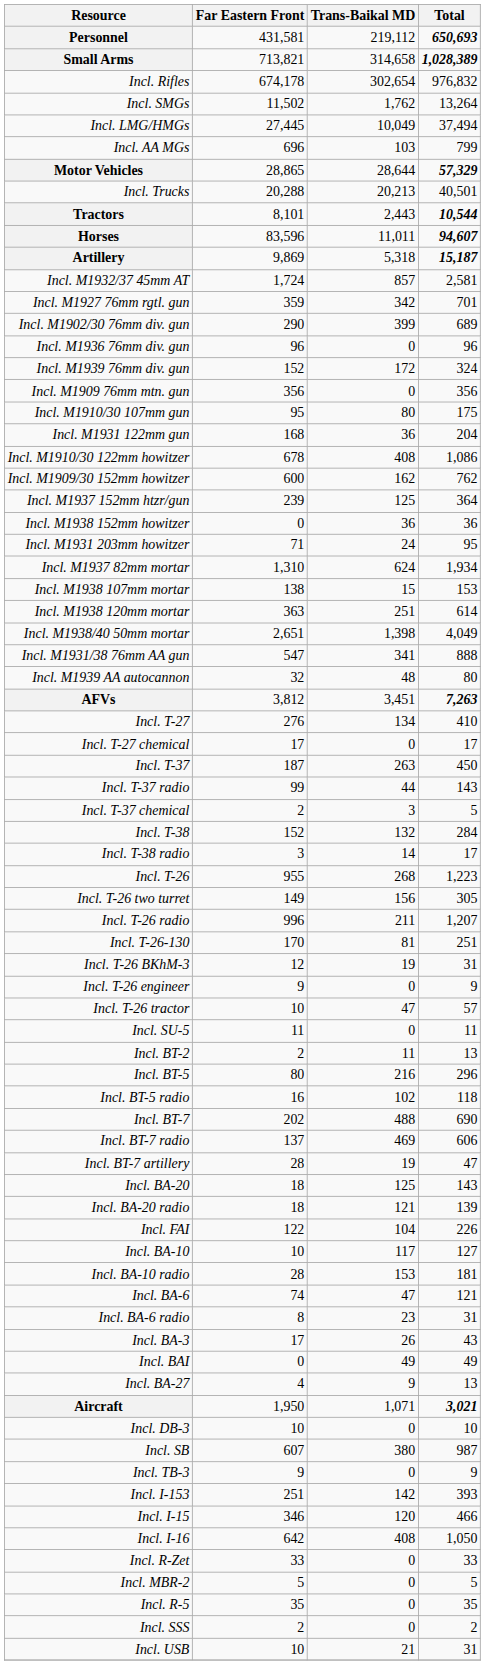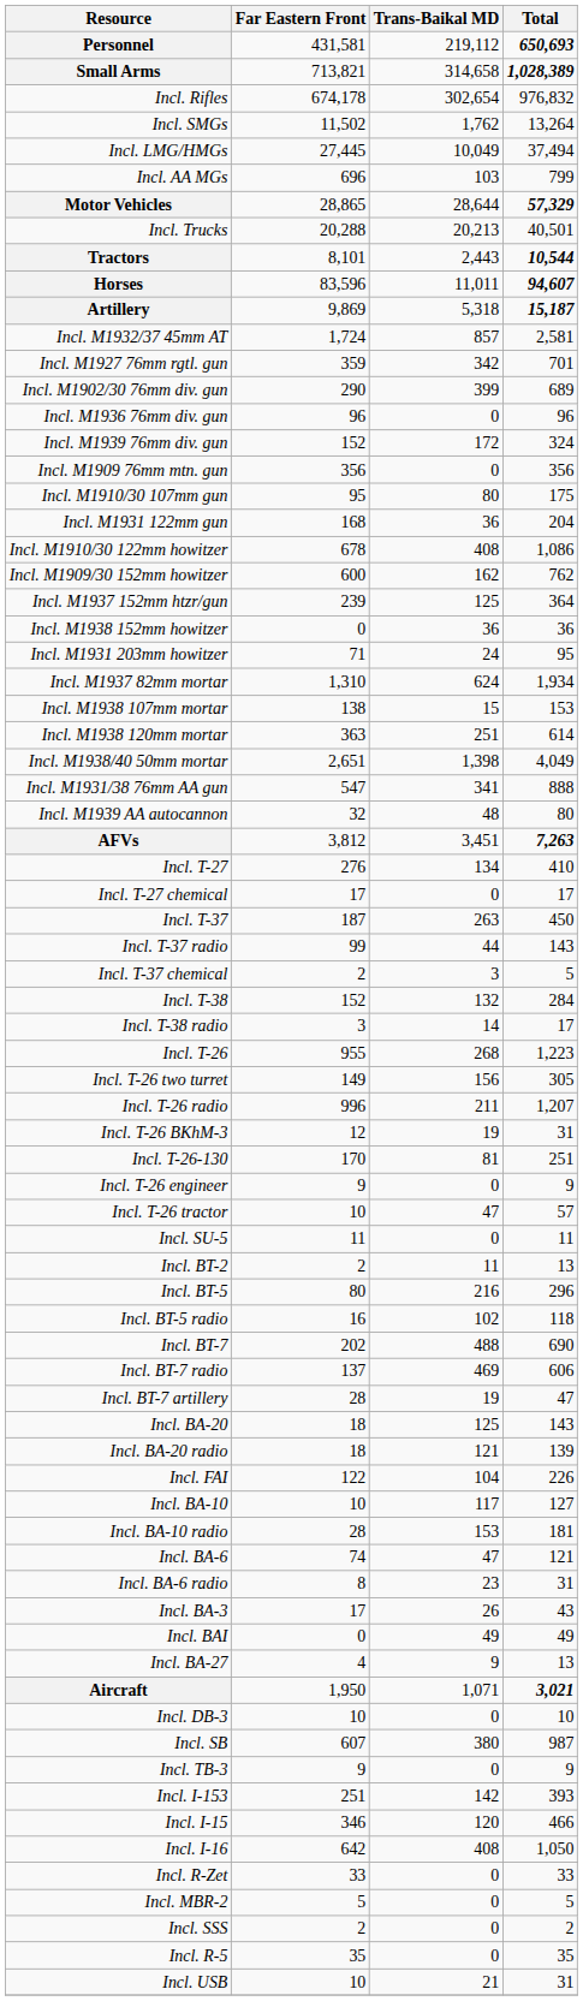 <table class="wikitable mw-collapsible" style=text-align:right>
 <tr>
 <th>Resource</th>
 <th>Far Eastern Front</th>
 <th>Trans-Baikal MD</th>
 <th>Total</th>
 </tr>
 <tr>
 <th>Personnel</th>
 <td>431,581</td>
 <td>219,112</td>
 <td><strong><em>650,693</em></strong></td>
 </tr>
 <tr>
 <th>Small Arms</th>
 <td>713,821</td>
 <td>314,658</td>
 <td><strong><em>1,028,389</em></strong></td>
 </tr>
 <tr>
 <td><em>Incl. Rifles</em></td>
 <td>674,178</td>
 <td>302,654</td>
 <td>976,832</td>
 </tr>
 <tr>
 <td><em>Incl. SMGs</em></td>
 <td>11,502</td>
 <td>1,762</td>
 <td>13,264</td>
 </tr>
 <tr>
 <td><em>Incl. LMG/HMGs</em></td>
 <td>27,445</td>
 <td>10,049</td>
 <td>37,494</td>
 </tr>
 <tr>
 <td><em>Incl. AA MGs</em></td>
 <td>696</td>
 <td>103</td>
 <td>799</td>
 </tr>
 <tr>
 <th>Motor Vehicles</th>
 <td>28,865</td>
 <td>28,644</td>
 <td><strong><em>57,329</em></strong></td>
 </tr>
 <tr>
 <td><em>Incl. Trucks</em></td>
 <td>20,288</td>
 <td>20,213</td>
 <td>40,501</td>
 </tr>
 <tr>
 <th>Tractors</th>
 <td>8,101</td>
 <td>2,443</td>
 <td><strong><em>10,544</em></strong></td>
 </tr>
 <tr>
 <th>Horses</th>
 <td>83,596</td>
 <td>11,011</td>
 <td><strong><em>94,607</em></strong></td>
 </tr>
 <tr>
 <th>Artillery</th>
 <td>9,869</td>
 <td>5,318</td>
 <td><strong><em>15,187</em></strong></td>
 </tr>
 <tr>
 <td><em>Incl. M1932/37 45mm AT</em></td>
 <td>1,724</td>
 <td>857</td>
 <td>2,581</td>
 </tr>
 <tr>
 <td><em>Incl. M1927 76mm rgtl. gun</em></td>
 <td>359</td>
 <td>342</td>
 <td>701</td>
 </tr>
 <tr>
 <td><em>Incl. M1902/30 76mm div. gun</em></td>
 <td>290</td>
 <td>399</td>
 <td>689</td>
 </tr>
 <tr>
 <td><em>Incl. M1936 76mm div. gun</em></td>
 <td>96</td>
 <td>0</td>
 <td>96</td>
 </tr>
 <tr>
 <td><em>Incl. M1939 76mm div. gun</em></td>
 <td>152</td>
 <td>172</td>
 <td>324</td>
 </tr>
 <tr>
 <td><em>Incl. M1909 76mm mtn. gun</em></td>
 <td>356</td>
 <td>0</td>
 <td>356</td>
 </tr>
 <tr>
 <td><em>Incl. M1910/30 107mm gun</em></td>
 <td>95</td>
 <td>80</td>
 <td>175</td>
 </tr>
 <tr>
 <td><em>Incl. M1931 122mm gun</em></td>
 <td>168</td>
 <td>36</td>
 <td>204</td>
 </tr>
 <tr>
 <td><em>Incl. M1910/30 122mm howitzer</em></td>
 <td>678</td>
 <td>408</td>
 <td>1,086</td>
 </tr>
 <tr>
 <td><em>Incl. M1909/30 152mm howitzer</em></td>
 <td>600</td>
 <td>162</td>
 <td>762</td>
 </tr>
 <tr>
 <td><em>Incl. M1937 152mm htzr/gun</em></td>
 <td>239</td>
 <td>125</td>
 <td>364</td>
 </tr>
 <tr>
 <td><em>Incl. M1938 152mm howitzer</em></td>
 <td>0</td>
 <td>36</td>
 <td>36</td>
 </tr>
 <tr>
 <td><em>Incl. M1931 203mm howitzer</em></td>
 <td>71</td>
 <td>24</td>
 <td>95</td>
 </tr>
 <tr>
 <td><em>Incl. M1937 82mm mortar</em></td>
 <td>1,310</td>
 <td>624</td>
 <td>1,934</td>
 </tr>
 <tr>
 <td><em>Incl. M1938 107mm mortar</em></td>
 <td>138</td>
 <td>15</td>
 <td>153</td>
 </tr>
 <tr>
 <td><em>Incl. M1938 120mm mortar</em></td>
 <td>363</td>
 <td>251</td>
 <td>614</td>
 </tr>
 <tr>
 <td><em>Incl. M1938/40 50mm mortar</em></td>
 <td>2,651</td>
 <td>1,398</td>
 <td>4,049</td>
 </tr>
 <tr>
 <td><em>Incl. M1931/38 76mm AA gun</em></td>
 <td>547</td>
 <td>341</td>
 <td>888</td>
 </tr>
 <tr>
 <td><em>Incl. M1939 AA autocannon</em></td>
 <td>32</td>
 <td>48</td>
 <td>80</td>
 </tr>
 <tr>
 <th>AFVs</th>
 <td>3,812</td>
 <td>3,451</td>
 <td><strong><em>7,263</em></strong></td>
 </tr>
 <tr>
 <td><em>Incl. T-27</em></td>
 <td>276</td>
 <td>134</td>
 <td>410</td>
 </tr>
 <tr>
 <td><em>Incl. T-27 chemical</em></td>
 <td>17</td>
 <td>0</td>
 <td>17</td>
 </tr>
 <tr>
 <td><em>Incl. T-37</em></td>
 <td>187</td>
 <td>263</td>
 <td>450</td>
 </tr>
 <tr>
 <td><em>Incl. T-37 radio</em></td>
 <td>99</td>
 <td>44</td>
 <td>143</td>
 </tr>
 <tr>
 <td><em>Incl. T-37 chemical</em></td>
 <td>2</td>
 <td>3</td>
 <td>5</td>
 </tr>
 <tr>
 <td><em>Incl. T-38</em></td>
 <td>152</td>
 <td>132</td>
 <td>284</td>
 </tr>
 <tr>
 <td><em>Incl. T-38 radio</em></td>
 <td>3</td>
 <td>14</td>
 <td>17</td>
 </tr>
 <tr>
 <td><em>Incl. T-26</em></td>
 <td>955</td>
 <td>268</td>
 <td>1,223</td>
 </tr>
 <tr>
 <td><em>Incl. T-26 two turret</em></td>
 <td>149</td>
 <td>156</td>
 <td>305</td>
 </tr>
 <tr>
 <td><em>Incl. T-26 radio</em></td>
 <td>996</td>
 <td>211</td>
 <td>1,207</td>
 </tr>
 <tr>
+<td><em>Incl. T-26 BKhM-3</em></td>
+<td>12</td>
+<td>19</td>
+<td>31</td>
+</tr>
+<tr>
 <td><em>Incl. T-26-130</em></td>
 <td>170</td>
 <td>81</td>
 <td>251</td>
-</tr>
-<tr>
-<td><em>Incl. T-26 BKhM-3</em></td>
-<td>12</td>
-<td>19</td>
-<td>31</td>
 </tr>
 <tr>
 <td><em>Incl. T-26 engineer</em></td>
 <td>9</td>
 <td>0</td>
 <td>9</td>
 </tr>
 <tr>
 <td><em>Incl. T-26 tractor</em></td>
 <td>10</td>
 <td>47</td>
 <td>57</td>
 </tr>
 <tr>
 <td><em>Incl. SU-5</em></td>
 <td>11</td>
 <td>0</td>
 <td>11</td>
 </tr>
 <tr>
 <td><em>Incl. BT-2</em></td>
 <td>2</td>
 <td>11</td>
 <td>13</td>
 </tr>
 <tr>
 <td><em>Incl. BT-5</em></td>
 <td>80</td>
 <td>216</td>
 <td>296</td>
 </tr>
 <tr>
 <td><em>Incl. BT-5 radio</em></td>
 <td>16</td>
 <td>102</td>
 <td>118</td>
 </tr>
 <tr>
 <td><em>Incl. BT-7</em></td>
 <td>202</td>
 <td>488</td>
 <td>690</td>
 </tr>
 <tr>
 <td><em>Incl. BT-7 radio</em></td>
 <td>137</td>
 <td>469</td>
 <td>606</td>
 </tr>
 <tr>
 <td><em>Incl. BT-7 artillery</em></td>
 <td>28</td>
 <td>19</td>
 <td>47</td>
 </tr>
 <tr>
 <td><em>Incl. BA-20</em></td>
 <td>18</td>
 <td>125</td>
 <td>143</td>
 </tr>
 <tr>
 <td><em>Incl. BA-20 radio</em></td>
 <td>18</td>
 <td>121</td>
 <td>139</td>
 </tr>
 <tr>
 <td><em>Incl. FAI</em></td>
 <td>122</td>
 <td>104</td>
 <td>226</td>
 </tr>
 <tr>
 <td><em>Incl. BA-10</em></td>
 <td>10</td>
 <td>117</td>
 <td>127</td>
 </tr>
 <tr>
 <td><em>Incl. BA-10 radio</em></td>
 <td>28</td>
 <td>153</td>
 <td>181</td>
 </tr>
 <tr>
 <td><em>Incl. BA-6</em></td>
 <td>74</td>
 <td>47</td>
 <td>121</td>
 </tr>
 <tr>
 <td><em>Incl. BA-6 radio</em></td>
 <td>8</td>
 <td>23</td>
 <td>31</td>
 </tr>
 <tr>
 <td><em>Incl. BA-3</em></td>
 <td>17</td>
 <td>26</td>
 <td>43</td>
 </tr>
 <tr>
 <td><em>Incl. BAI</em></td>
 <td>0</td>
 <td>49</td>
 <td>49</td>
 </tr>
 <tr>
 <td><em>Incl. BA-27</em></td>
 <td>4</td>
 <td>9</td>
 <td>13</td>
 </tr>
 <tr>
 <th>Aircraft</th>
 <td>1,950</td>
 <td>1,071</td>
 <td><strong><em>3,021</em></strong></td>
 </tr>
 <tr>
 <td><em>Incl. DB-3</em></td>
 <td>10</td>
 <td>0</td>
 <td>10</td>
 </tr>
 <tr>
 <td><em>Incl. SB</em></td>
 <td>607</td>
 <td>380</td>
 <td>987</td>
 </tr>
 <tr>
 <td><em>Incl. TB-3</em></td>
 <td>9</td>
 <td>0</td>
 <td>9</td>
 </tr>
 <tr>
 <td><em>Incl. I-153</em></td>
 <td>251</td>
 <td>142</td>
 <td>393</td>
 </tr>
 <tr>
 <td><em>Incl. I-15</em></td>
 <td>346</td>
 <td>120</td>
 <td>466</td>
 </tr>
 <tr>
 <td><em>Incl. I-16</em></td>
 <td>642</td>
 <td>408</td>
 <td>1,050</td>
 </tr>
 <tr>
 <td><em>Incl. R-Zet</em></td>
 <td>33</td>
 <td>0</td>
 <td>33</td>
 </tr>
 <tr>
 <td><em>Incl. MBR-2</em></td>
 <td>5</td>
 <td>0</td>
 <td>5</td>
 </tr>
 <tr>
+<td><em>Incl. SSS</em></td>
+<td>2</td>
+<td>0</td>
+<td>2</td>
+</tr>
+<tr>
 <td><em>Incl. R-5</em></td>
 <td>35</td>
 <td>0</td>
 <td>35</td>
-</tr>
-<tr>
-<td><em>Incl. SSS</em></td>
-<td>2</td>
-<td>0</td>
-<td>2</td>
 </tr>
 <tr>
 <td><em>Incl. USB</em></td>
 <td>10</td>
 <td>21</td>
 <td>31</td>
 </tr>
 <tr>
 </tr>
 </table>
